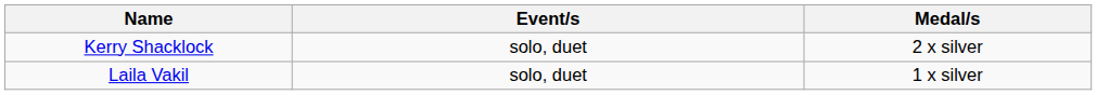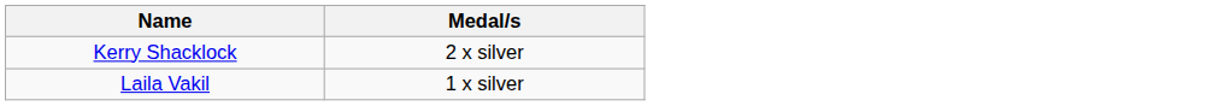 <table class="wikitable" style="text-align: center">
 <tr>
 <th width=250>Name</th>
-<th width=450>Event/s</th>
 <th width=250>Medal/s</th>
 </tr>
 <tr>
 <td><a href='#'>Kerry Shacklock</a></td>
-<td>solo, duet</td>
 <td>2 x silver</td>
 </tr>
 <tr>
 <td><a href='#'>Laila Vakil</a></td>
-<td>solo, duet</td>
 <td>1 x silver</td>
 </tr>
 </table>
